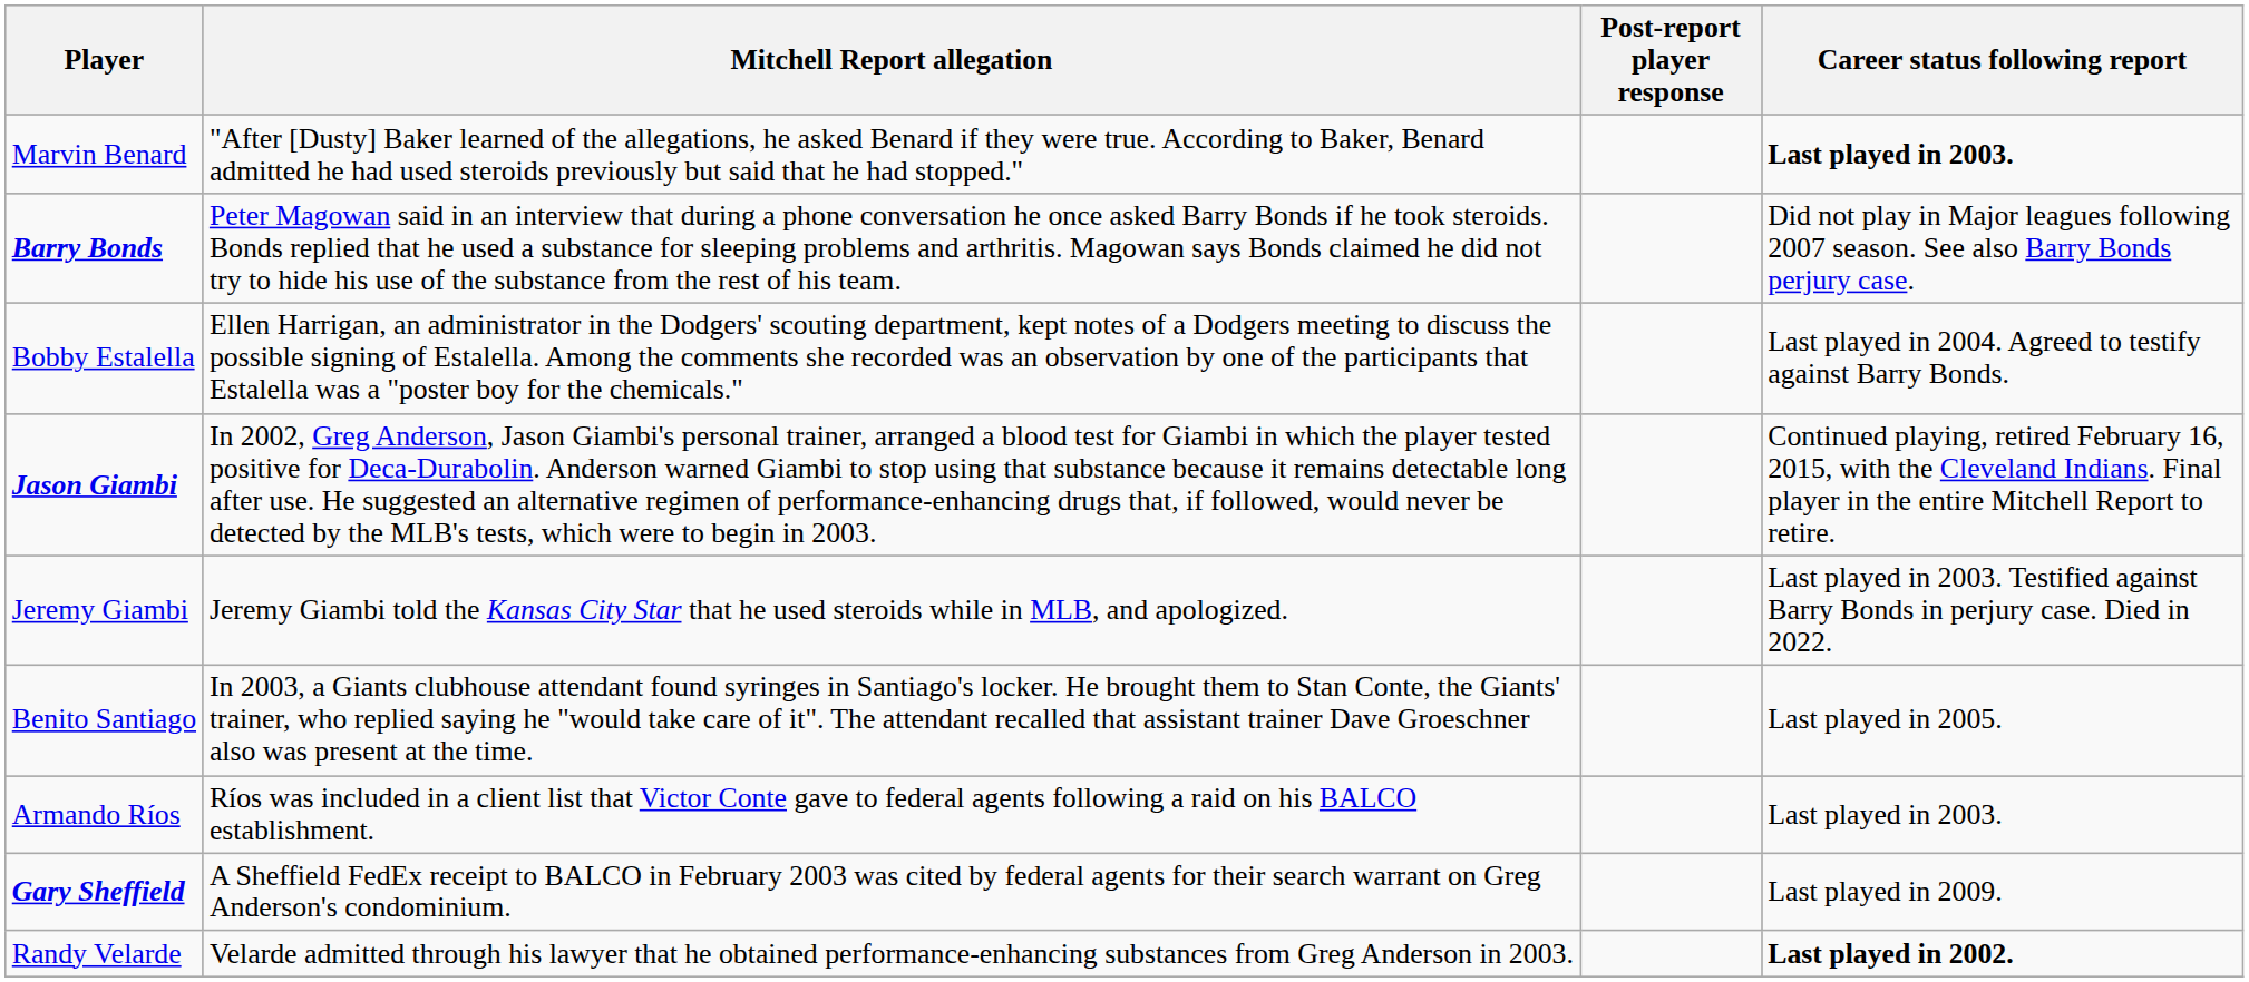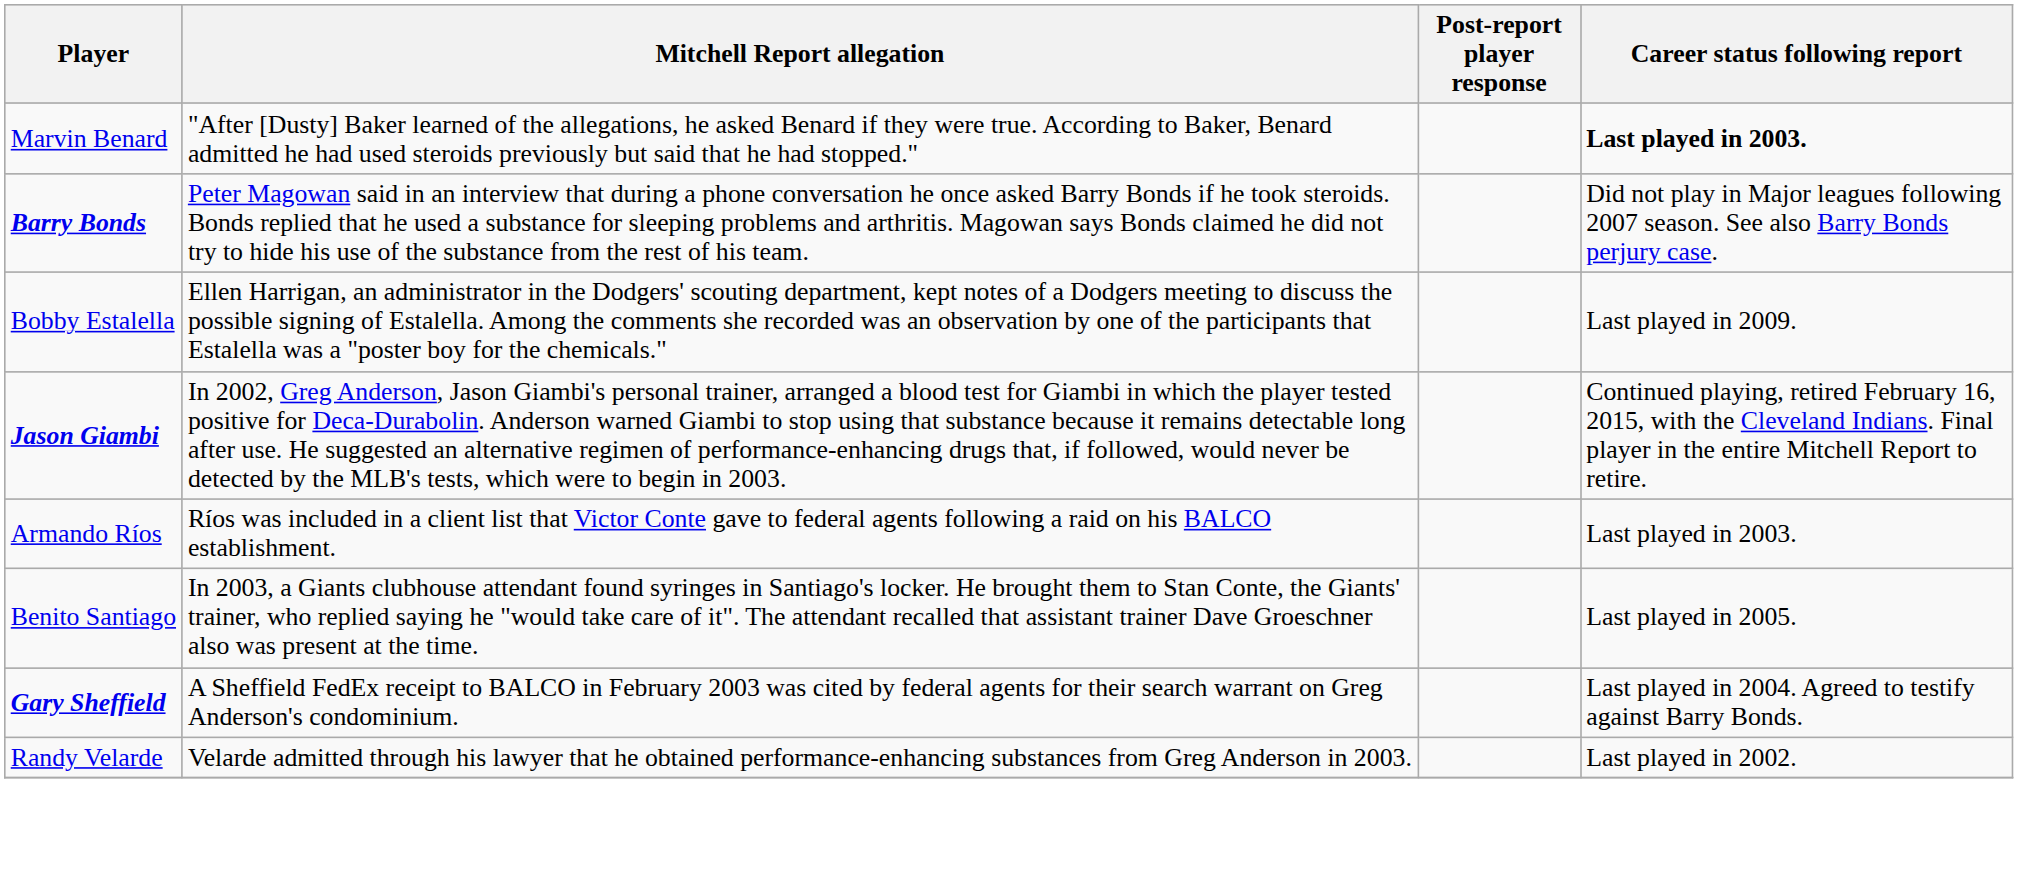 <table class="wikitable">
 <tr>
 <th>Player</th>
 <th>Mitchell Report allegation</th>
 <th>Post-report player response</th>
 <th>Career status following report</th>
 </tr>
 <tr>
 <td style=white-space:nowrap;><a href='#'>Marvin Benard</a></td>
 <td>"After [Dusty] Baker learned of the allegations, he asked Benard if they were true. According to Baker, Benard admitted he had used steroids previously but said that he had stopped."</td>
 <td></td>
 <td><strong>Last played in 2003.</strong></td>
 </tr>
 <tr>
 <td style=white-space:nowrap;><strong><em><a href='#'>Barry Bonds</a></em></strong></td>
 <td><a href='#'>Peter Magowan</a> said in an interview that during a phone conversation he once asked Barry Bonds if he took steroids. Bonds replied that he used a substance for sleeping problems and arthritis. Magowan says Bonds claimed he did not try to hide his use of the substance from the rest of his team.</td>
 <td></td>
 <td>Did not play in Major leagues following 2007 season. See also <a href='#'>Barry Bonds perjury case</a>.</td>
 </tr>
 <tr>
 <td style=white-space:nowrap;><a href='#'>Bobby Estalella</a></td>
 <td>Ellen Harrigan, an administrator in the Dodgers' scouting department, kept notes of a Dodgers meeting to discuss the possible signing of Estalella. Among the comments she recorded was an observation by one of the participants that Estalella was a "poster boy for the chemicals."</td>
 <td></td>
-<td>Last played in 2004. Agreed to testify against Barry Bonds.</td>
+<td>Last played in 2009.</td>
 </tr>
 <tr>
 <td style=white-space:nowrap;><strong><em><a href='#'>Jason Giambi</a></em></strong></td>
 <td>In 2002, <a href='#'>Greg Anderson</a>, Jason Giambi's personal trainer, arranged a blood test for Giambi in which the player tested positive for <a href='#'>Deca-Durabolin</a>. Anderson warned Giambi to stop using that substance because it remains detectable long after use. He suggested an alternative regimen of performance-enhancing drugs that, if followed, would never be detected by the MLB's tests, which were to begin in 2003.</td>
 <td></td>
 <td>Continued playing, retired February 16, 2015, with the  <a href='#'>Cleveland Indians</a>. Final player in the entire Mitchell Report to retire.</td>
 </tr>
 <tr>
-<td style=white-space:nowrap;><a href='#'>Jeremy Giambi</a></td>
-<td>Jeremy Giambi told the <em><a href='#'>Kansas City Star</a></em> that he used steroids while in <a href='#'>MLB</a>, and apologized.</td>
+<td style=white-space:nowrap;><a href='#'>Armando Ríos</a></td>
+<td>Ríos was included in a client list that <a href='#'>Victor Conte</a> gave to federal agents following a raid on his <a href='#'>BALCO</a> establishment.</td>
 <td></td>
-<td>Last played in 2003. Testified against Barry Bonds in perjury case. Died in 2022.</td>
+<td>Last played in 2003.</td>
 </tr>
 <tr>
 <td style=white-space:nowrap;><a href='#'>Benito Santiago</a></td>
 <td>In 2003, a Giants clubhouse attendant found syringes in Santiago's locker. He brought them to Stan Conte, the Giants' trainer, who replied saying he "would take care of it". The attendant recalled that assistant trainer Dave Groeschner also was present at the time.</td>
 <td></td>
 <td>Last played in 2005.</td>
 </tr>
 <tr>
-<td style=white-space:nowrap;><a href='#'>Armando Ríos</a></td>
-<td>Ríos was included in a client list that <a href='#'>Victor Conte</a> gave to federal agents following a raid on his <a href='#'>BALCO</a> establishment.</td>
-<td></td>
-<td>Last played in 2003.</td>
-</tr>
-<tr>
 <td style=white-space:nowrap;><strong><em><a href='#'>Gary Sheffield</a></em></strong></td>
 <td>A Sheffield FedEx receipt to BALCO in February 2003 was cited by federal agents for their search warrant on Greg Anderson's condominium.</td>
 <td></td>
-<td>Last played in 2009.</td>
+<td>Last played in 2004. Agreed to testify against Barry Bonds.</td>
 </tr>
 <tr>
 <td style=white-space:nowrap;><a href='#'>Randy Velarde</a></td>
 <td>Velarde admitted through his lawyer that he obtained performance-enhancing substances from Greg Anderson in 2003.</td>
 <td></td>
-<td><strong>Last played in 2002.</strong></td>
+<td>Last played in 2002.</td>
 </tr>
 <tr>
 </tr>
 </table>
